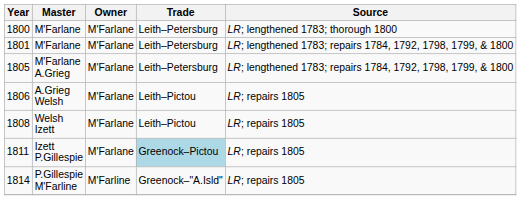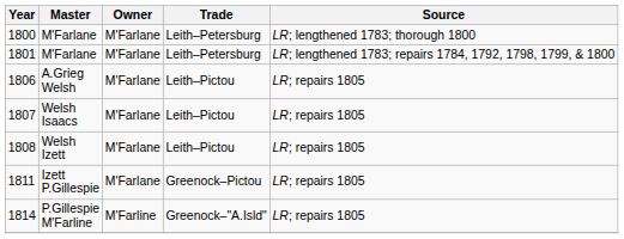 <table class=" wikitable">
 <tr>
 <th>Year</th>
 <th>Master</th>
 <th>Owner</th>
 <th>Trade</th>
 <th>Source</th>
 </tr>
 <tr>
 <td>1800</td>
 <td>M'Farlane</td>
 <td>M'Farlane</td>
 <td>Leith–Petersburg</td>
 <td><em>LR</em>; lengthened 1783; thorough 1800</td>
 </tr>
 <tr>
 <td>1801</td>
 <td>M'Farlane</td>
 <td>M'Farlane</td>
 <td>Leith–Petersburg</td>
 <td><em>LR</em>; lengthened 1783; repairs 1784, 1792, 1798, 1799, & 1800</td>
 </tr>
 <tr>
-<td>1805</td>
-<td>M'Farlane<br>A.Grieg</td>
+<td>1806</td>
+<td>A.Grieg<br>Welsh</td>
 <td>M'Farlane</td>
-<td>Leith–Petersburg</td>
-<td><em>LR</em>; lengthened 1783; repairs 1784, 1792, 1798, 1799, & 1800</td>
+<td>Leith–Pictou</td>
+<td><em>LR</em>; repairs 1805</td>
 </tr>
 <tr>
-<td>1806</td>
-<td>A.Grieg<br>Welsh</td>
+<td>1807</td>
+<td>Welsh<br>Isaacs</td>
 <td>M'Farlane</td>
 <td>Leith–Pictou</td>
 <td><em>LR</em>; repairs 1805</td>
 </tr>
 <tr>
 <td>1808</td>
 <td>Welsh<br>Izett</td>
 <td>M'Farlane</td>
 <td>Leith–Pictou</td>
 <td><em>LR</em>; repairs 1805</td>
 </tr>
 <tr>
 <td>1811</td>
 <td>Izett<br>P.Gillespie</td>
 <td>M'Farlane</td>
-<td style="background: lightblue;">Greenock–Pictou</td>
+<td>Greenock–Pictou</td>
 <td><em>LR</em>; repairs 1805</td>
 </tr>
 <tr>
 <td>1814</td>
 <td>P.Gillespie<br>M'Farline</td>
 <td>M'Farline</td>
 <td>Greenock–"A.Isld"</td>
 <td><em>LR</em>; repairs 1805</td>
 </tr>
 <tr>
 </tr>
 </table>
